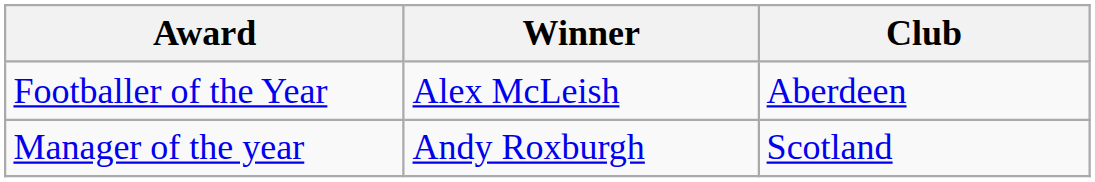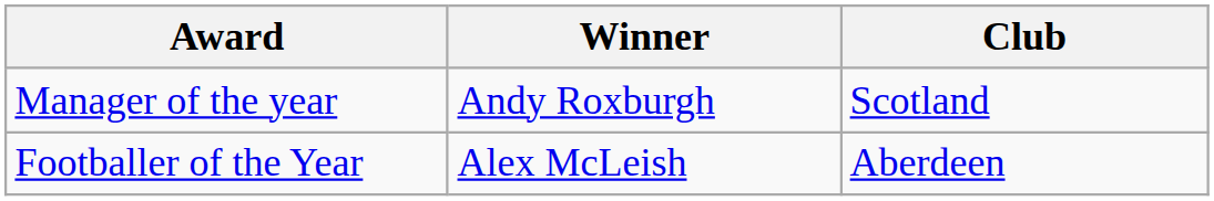 <table class="wikitable">
 <tr>
 <th width=170>Award</th>
 <th width=150>Winner</th>
 <th width=140>Club</th>
 </tr>
 <tr>
+<td><a href='#'>Manager of the year</a></td>
+<td> <a href='#'>Andy Roxburgh</a></td>
+<td><a href='#'>Scotland</a></td>
+</tr>
+<tr>
 <td><a href='#'>Footballer of the Year</a></td>
 <td> <a href='#'>Alex McLeish</a></td>
 <td><a href='#'>Aberdeen</a></td>
 </tr>
-<tr>
-<td><a href='#'>Manager of the year</a></td>
-<td> <a href='#'>Andy Roxburgh</a></td>
-<td><a href='#'>Scotland</a></td>
-</tr>
 </table>
